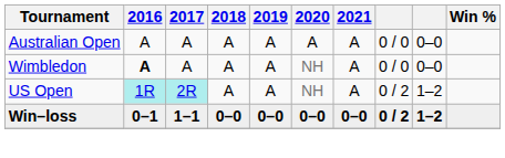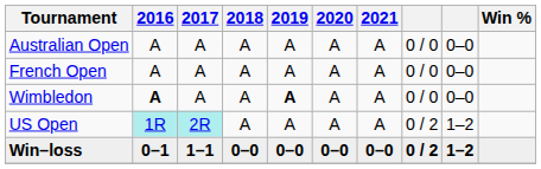 <table class=wikitable style=text-align:center>
 <tr>
 <th>Tournament</th>
 <th><a href='#'>2016</a></th>
 <th><a href='#'>2017</a></th>
 <th><a href='#'>2018</a></th>
 <th><a href='#'>2019</a></th>
 <th><a href='#'>2020</a></th>
 <th><a href='#'>2021</a></th>
 <th></th>
 <th></th>
 <th>Win %</th>
 </tr>
 <tr>
 <td align=left><a href='#'>Australian Open</a></td>
 <td>A</td>
 <td>A</td>
 <td>A</td>
 <td>A</td>
 <td>A</td>
 <td>A</td>
 <td>0 / 0</td>
 <td>0–0</td>
 <td></td>
 </tr>
 <tr>
+<td align=left><a href='#'>French Open</a></td>
+<td>A</td>
+<td>A</td>
+<td>A</td>
+<td>A</td>
+<td>A</td>
+<td>A</td>
+<td>0 / 0</td>
+<td>0–0</td>
+<td></td>
+</tr>
+<tr>
 <td align=left><a href='#'>Wimbledon</a></td>
 <td><strong>A</strong></td>
 <td>A</td>
 <td>A</td>
+<td><strong>A</strong></td>
 <td>A</td>
-<td style=color:#767676>NH</td>
 <td>A</td>
 <td>0 / 0</td>
 <td>0–0</td>
 <td></td>
 </tr>
 <tr>
 <td align=left><a href='#'>US Open</a></td>
 <td bgcolor=afeeee><a href='#'>1R</a></td>
 <td bgcolor=afeeee><a href='#'>2R</a></td>
 <td>A</td>
 <td>A</td>
-<td style=color:#767676>NH</td>
+<td>A</td>
 <td>A</td>
 <td>0 / 2</td>
 <td>1–2</td>
 <td></td>
 </tr>
 <tr style=font-weight:bold;background:#efefef>
 <td style=text-align:left>Win–loss</td>
 <td>0–1</td>
 <td>1–1</td>
 <td>0–0</td>
 <td>0–0</td>
 <td>0–0</td>
 <td>0–0</td>
 <td>0 / 2</td>
 <td>1–2</td>
 <td></td>
 </tr>
 <tr>
 </tr>
 </table>
